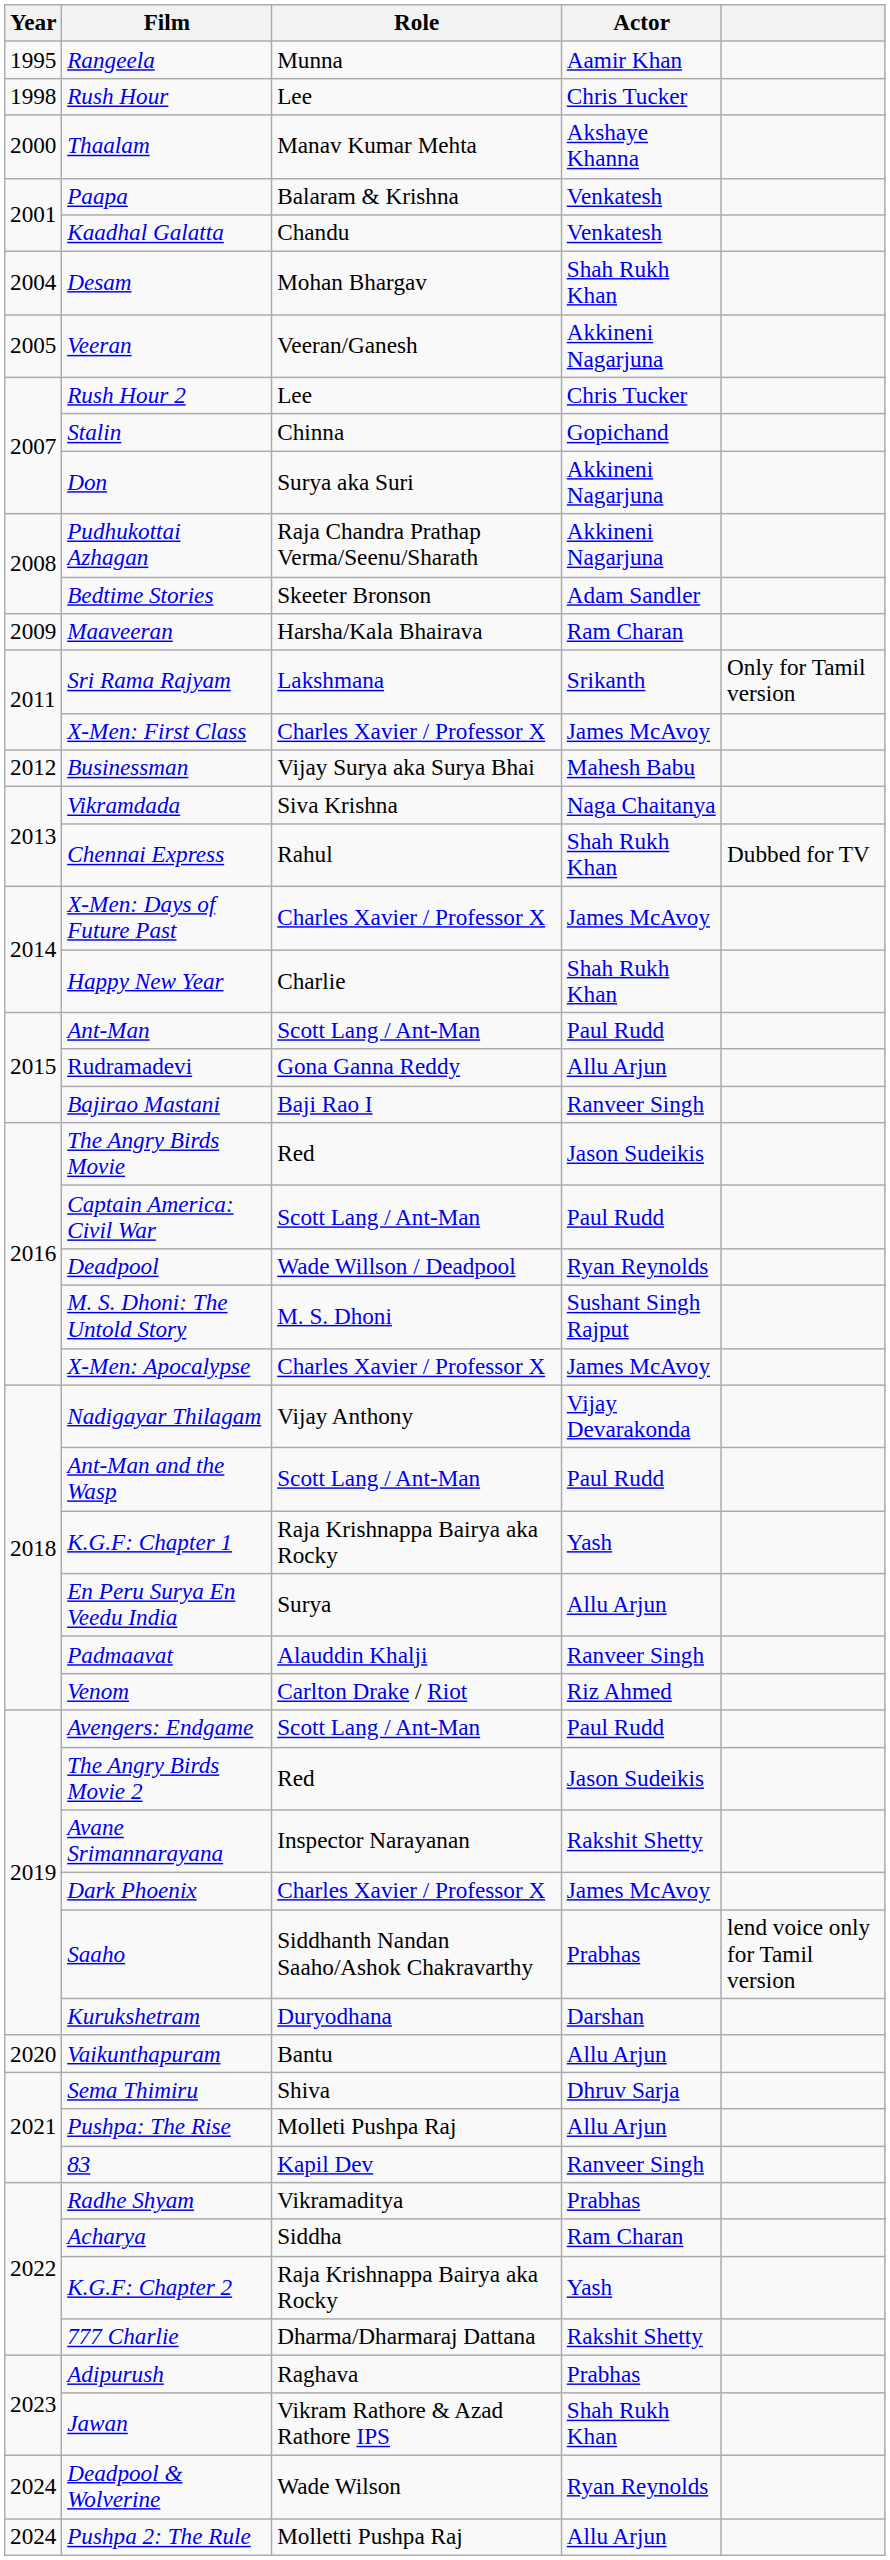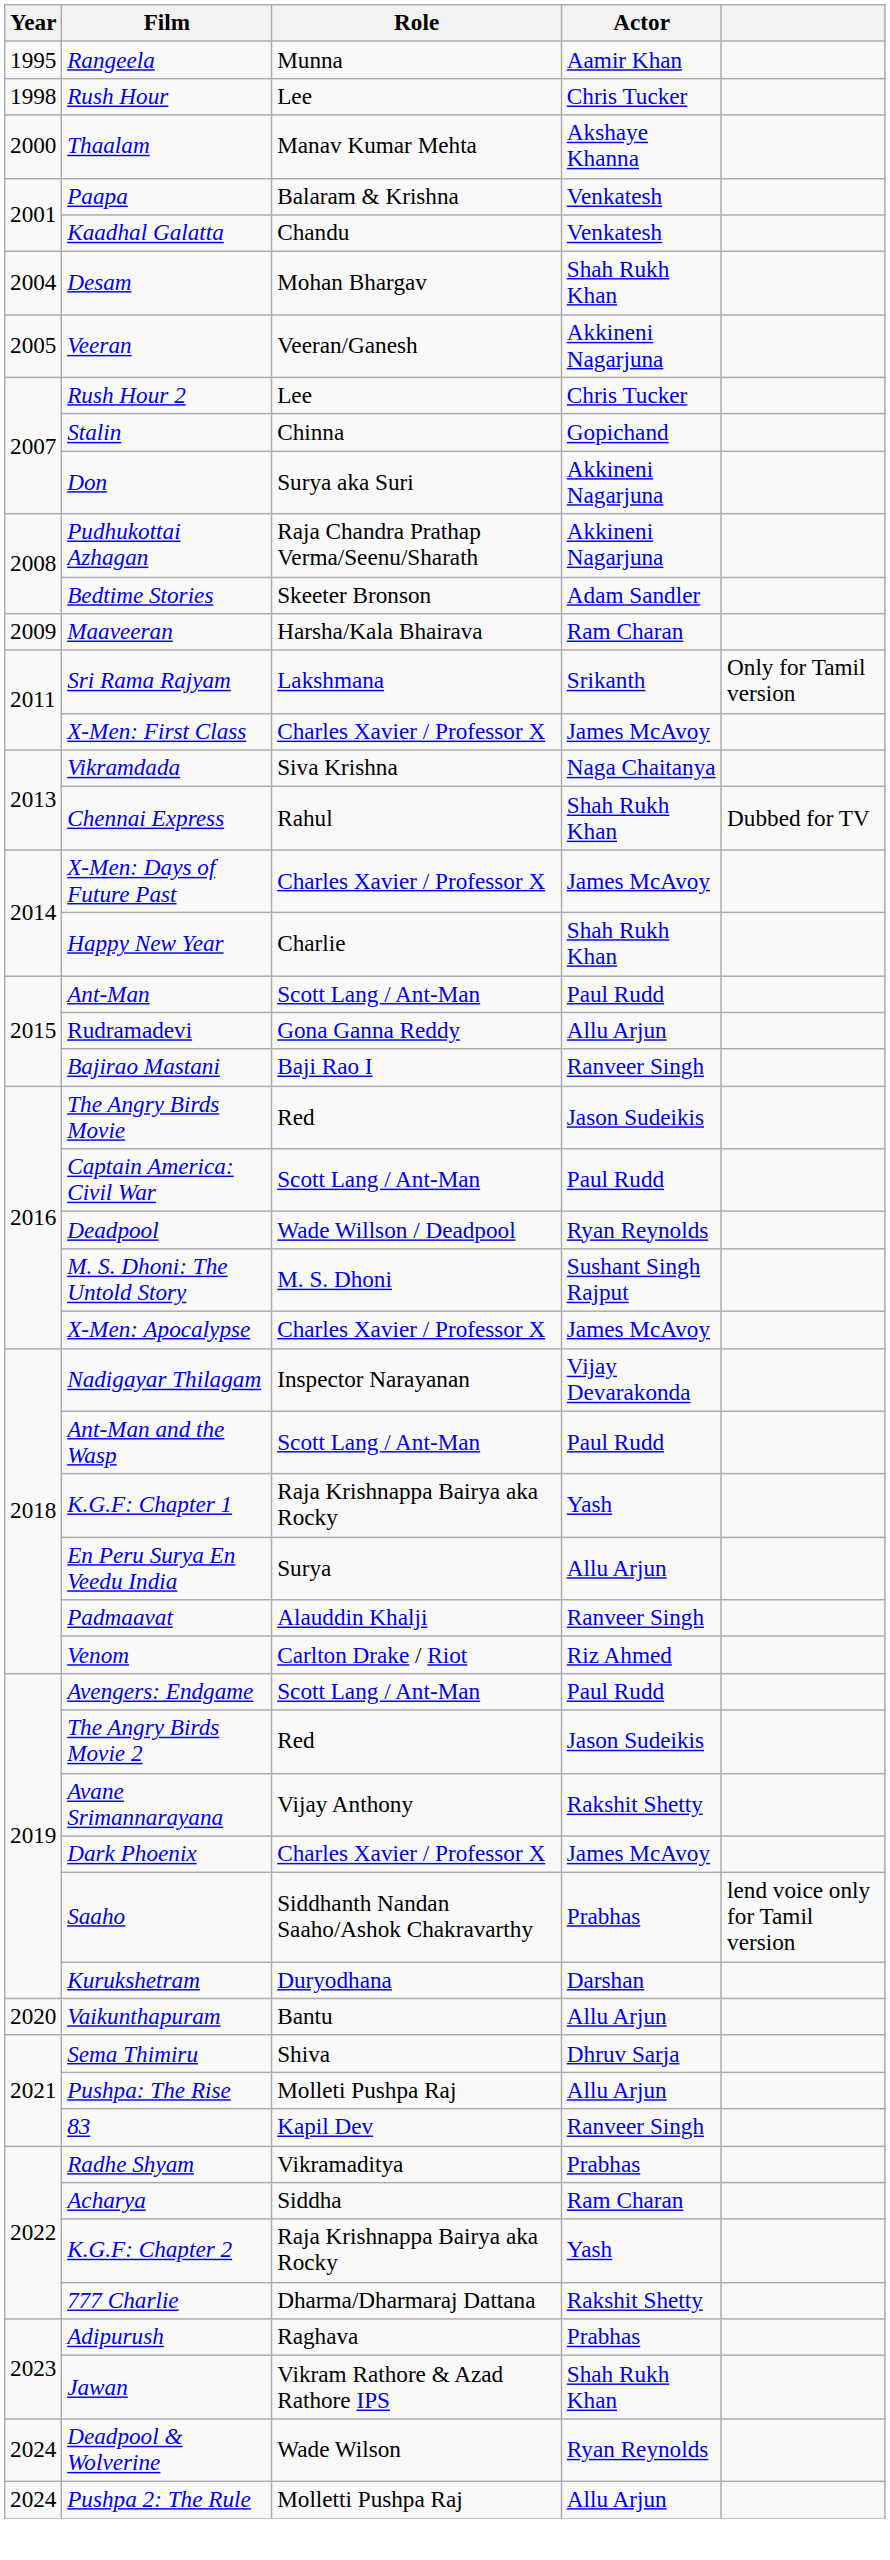 <table class="wikitable">
 <tr>
 <th>Year</th>
 <th>Film</th>
 <th>Role</th>
 <th>Actor</th>
 <th class="unsoetable"></th>
 </tr>
 <tr>
 <td>1995</td>
 <td><em><a href='#'>Rangeela</a></em></td>
 <td>Munna</td>
 <td><a href='#'>Aamir Khan</a></td>
 <td></td>
 </tr>
 <tr>
 <td>1998</td>
 <td><em><a href='#'>Rush Hour</a></em></td>
 <td>Lee</td>
 <td><a href='#'>Chris Tucker</a></td>
 <td></td>
 </tr>
 <tr>
 <td>2000</td>
 <td><em><a href='#'>Thaalam</a></em></td>
 <td>Manav Kumar Mehta</td>
 <td><a href='#'>Akshaye Khanna</a></td>
 <td></td>
 </tr>
 <tr>
 <td rowspan="2">2001</td>
 <td><a href='#'><em>Paapa</em></a></td>
 <td>Balaram & Krishna</td>
 <td><a href='#'>Venkatesh</a></td>
 <td></td>
 </tr>
 <tr>
 <td><em><a href='#'>Kaadhal Galatta</a></em></td>
 <td>Chandu</td>
 <td><a href='#'>Venkatesh</a></td>
 <td></td>
 </tr>
 <tr>
 <td>2004</td>
 <td><em><a href='#'>Desam</a></em></td>
 <td>Mohan Bhargav</td>
 <td><a href='#'>Shah Rukh Khan</a></td>
 <td></td>
 </tr>
 <tr>
 <td>2005</td>
 <td><em><a href='#'>Veeran</a></em></td>
 <td>Veeran/Ganesh</td>
 <td><a href='#'>Akkineni Nagarjuna</a></td>
 <td></td>
 </tr>
 <tr>
 <td rowspan="3">2007</td>
 <td><em><a href='#'>Rush Hour 2</a></em></td>
 <td>Lee</td>
 <td><a href='#'>Chris Tucker</a></td>
 <td></td>
 </tr>
 <tr>
 <td><em><a href='#'>Stalin</a></em></td>
 <td>Chinna</td>
 <td><a href='#'>Gopichand</a></td>
 <td></td>
 </tr>
 <tr>
 <td><em><a href='#'>Don</a></em></td>
 <td>Surya aka Suri</td>
 <td><a href='#'>Akkineni Nagarjuna</a></td>
 <td></td>
 </tr>
 <tr>
 <td rowspan="2">2008</td>
 <td><em><a href='#'>Pudhukottai Azhagan</a></em></td>
 <td>Raja Chandra Prathap Verma/Seenu/Sharath</td>
 <td><a href='#'>Akkineni Nagarjuna</a></td>
 <td></td>
 </tr>
 <tr>
 <td><em><a href='#'>Bedtime Stories</a></em></td>
 <td>Skeeter Bronson</td>
 <td><a href='#'>Adam Sandler</a></td>
 <td></td>
 </tr>
 <tr>
 <td>2009</td>
 <td><em><a href='#'>Maaveeran</a></em></td>
 <td>Harsha/Kala Bhairava</td>
 <td><a href='#'>Ram Charan</a></td>
 <td></td>
 </tr>
 <tr>
 <td rowspan="2">2011</td>
 <td><em><a href='#'>Sri Rama Rajyam</a></em></td>
 <td><a href='#'>Lakshmana</a></td>
 <td><a href='#'>Srikanth</a></td>
 <td>Only for Tamil version</td>
 </tr>
 <tr>
 <td><em><a href='#'>X-Men: First Class</a></em></td>
 <td><a href='#'>Charles Xavier / Professor X</a></td>
 <td><a href='#'>James McAvoy</a></td>
 <td></td>
 </tr>
 <tr>
-<td>2012</td>
-<td><em><a href='#'>Businessman</a></em></td>
-<td>Vijay Surya aka Surya Bhai</td>
-<td><a href='#'>Mahesh Babu</a></td>
-<td></td>
-</tr>
-<tr>
 <td rowspan="2">2013</td>
 <td><a href='#'><em>Vikramdada</em></a></td>
 <td>Siva Krishna</td>
 <td><a href='#'>Naga Chaitanya</a></td>
 <td></td>
 </tr>
 <tr>
 <td><em><a href='#'>Chennai Express</a></em></td>
 <td>Rahul</td>
 <td><a href='#'>Shah Rukh Khan</a></td>
 <td>Dubbed for TV</td>
 </tr>
 <tr>
 <td rowspan="2">2014</td>
 <td><em><a href='#'>X-Men: Days of Future Past</a></em></td>
 <td><a href='#'>Charles Xavier / Professor X</a></td>
 <td><a href='#'>James McAvoy</a></td>
 <td></td>
 </tr>
 <tr>
 <td><em><a href='#'>Happy New Year</a></em></td>
 <td>Charlie</td>
 <td><a href='#'>Shah Rukh Khan</a></td>
 <td></td>
 </tr>
 <tr>
 <td rowspan="3">2015</td>
 <td><em><a href='#'>Ant-Man</a></em></td>
 <td><a href='#'>Scott Lang / Ant-Man</a></td>
 <td><a href='#'>Paul Rudd</a></td>
 <td></td>
 </tr>
 <tr>
 <td><a href='#'>Rudramadevi</a></td>
 <td><a href='#'>Gona Ganna Reddy</a></td>
 <td><a href='#'>Allu Arjun</a></td>
 <td></td>
 </tr>
 <tr>
 <td><em><a href='#'>Bajirao Mastani</a></em></td>
 <td><a href='#'>Baji Rao I</a></td>
 <td><a href='#'>Ranveer Singh</a></td>
 <td></td>
 </tr>
 <tr>
 <td rowspan="5">2016</td>
 <td><em><a href='#'>The Angry Birds Movie</a></em></td>
 <td>Red</td>
 <td><a href='#'>Jason Sudeikis</a></td>
 <td></td>
 </tr>
 <tr>
 <td><em><a href='#'>Captain America: Civil War</a></em></td>
 <td><a href='#'>Scott Lang / Ant-Man</a></td>
 <td><a href='#'>Paul Rudd</a></td>
 <td></td>
 </tr>
 <tr>
 <td><em><a href='#'>Deadpool</a></em></td>
 <td><a href='#'>Wade Willson / Deadpool</a></td>
 <td><a href='#'>Ryan Reynolds</a></td>
 <td></td>
 </tr>
 <tr>
 <td><em><a href='#'>M. S. Dhoni: The Untold Story</a></em></td>
 <td><a href='#'>M. S. Dhoni</a></td>
 <td><a href='#'>Sushant Singh Rajput</a></td>
 <td></td>
 </tr>
 <tr>
 <td><em><a href='#'>X-Men: Apocalypse</a></em></td>
 <td><a href='#'>Charles Xavier / Professor X</a></td>
 <td><a href='#'>James McAvoy</a></td>
 <td></td>
 </tr>
 <tr>
 <td rowspan="6">2018</td>
 <td><em><a href='#'>Nadigayar Thilagam</a></em></td>
-<td>Vijay Anthony</td>
+<td>Inspector Narayanan</td>
 <td><a href='#'>Vijay Devarakonda</a></td>
 <td></td>
 </tr>
 <tr>
 <td><em><a href='#'>Ant-Man and the Wasp</a></em></td>
 <td><a href='#'>Scott Lang / Ant-Man</a></td>
 <td><a href='#'>Paul Rudd</a></td>
 <td></td>
 </tr>
 <tr>
 <td><em><a href='#'>K.G.F: Chapter 1</a></em></td>
 <td>Raja Krishnappa Bairya aka Rocky</td>
 <td><a href='#'>Yash</a></td>
 <td></td>
 </tr>
 <tr>
 <td><em><a href='#'>En Peru Surya En Veedu India</a></em></td>
 <td>Surya</td>
 <td><a href='#'>Allu Arjun</a></td>
 <td></td>
 </tr>
 <tr>
 <td><em><a href='#'>Padmaavat</a></em></td>
 <td><a href='#'>Alauddin Khalji</a></td>
 <td><a href='#'>Ranveer Singh</a></td>
 <td></td>
 </tr>
 <tr>
 <td><em><a href='#'>Venom</a></em></td>
 <td><a href='#'>Carlton Drake</a> / <a href='#'>Riot</a></td>
 <td><a href='#'>Riz Ahmed</a></td>
 <td></td>
 </tr>
 <tr>
 <td rowspan="6">2019</td>
 <td><em><a href='#'>Avengers: Endgame</a></em></td>
 <td><a href='#'>Scott Lang / Ant-Man</a></td>
 <td><a href='#'>Paul Rudd</a></td>
 <td></td>
 </tr>
 <tr>
 <td><em><a href='#'>The Angry Birds Movie 2</a></em></td>
 <td>Red</td>
 <td><a href='#'>Jason Sudeikis</a></td>
 <td></td>
 </tr>
 <tr>
 <td><em><a href='#'>Avane Srimannarayana</a></em></td>
-<td>Inspector Narayanan</td>
+<td>Vijay Anthony</td>
 <td><a href='#'>Rakshit Shetty</a></td>
 <td></td>
 </tr>
 <tr>
 <td><em><a href='#'>Dark Phoenix</a></em></td>
 <td><a href='#'>Charles Xavier / Professor X</a></td>
 <td><a href='#'>James McAvoy</a></td>
 <td></td>
 </tr>
 <tr>
 <td><em><a href='#'>Saaho</a></em></td>
 <td>Siddhanth Nandan Saaho/Ashok Chakravarthy</td>
 <td><a href='#'>Prabhas</a></td>
 <td>lend voice only for Tamil version</td>
 </tr>
 <tr>
 <td><em><a href='#'>Kurukshetram</a></em></td>
 <td><a href='#'>Duryodhana</a></td>
 <td><a href='#'>Darshan</a></td>
 <td></td>
 </tr>
 <tr>
 <td>2020</td>
 <td><em><a href='#'>Vaikunthapuram</a></em></td>
 <td>Bantu</td>
 <td><a href='#'>Allu Arjun</a></td>
 <td></td>
 </tr>
 <tr>
 <td rowspan="3">2021</td>
 <td><em><a href='#'>Sema Thimiru</a></em></td>
 <td>Shiva</td>
 <td><a href='#'>Dhruv Sarja</a></td>
 <td></td>
 </tr>
 <tr>
 <td><em><a href='#'>Pushpa: The Rise</a></em></td>
 <td>Molleti Pushpa Raj</td>
 <td><a href='#'>Allu Arjun</a></td>
 <td></td>
 </tr>
 <tr>
 <td><em><a href='#'>83</a></em></td>
 <td><a href='#'>Kapil Dev</a></td>
 <td><a href='#'>Ranveer Singh</a></td>
 <td></td>
 </tr>
 <tr>
 <td rowspan="4">2022</td>
 <td><em><a href='#'>Radhe Shyam</a></em></td>
 <td>Vikramaditya</td>
 <td><a href='#'>Prabhas</a></td>
 <td></td>
 </tr>
 <tr>
 <td><em><a href='#'>Acharya</a></em></td>
 <td>Siddha</td>
 <td><a href='#'>Ram Charan</a></td>
 <td></td>
 </tr>
 <tr>
 <td><em><a href='#'>K.G.F: Chapter 2</a></em></td>
 <td>Raja Krishnappa Bairya aka Rocky</td>
 <td><a href='#'>Yash</a></td>
 <td></td>
 </tr>
 <tr>
 <td><em><a href='#'>777 Charlie</a></em></td>
 <td>Dharma/Dharmaraj Dattana</td>
 <td><a href='#'>Rakshit Shetty</a></td>
 <td></td>
 </tr>
 <tr>
 <td rowspan=2>2023</td>
 <td><em><a href='#'>Adipurush</a></em></td>
 <td>Raghava</td>
 <td><a href='#'>Prabhas</a></td>
 <td></td>
 </tr>
 <tr>
 <td><em><a href='#'>Jawan</a></em></td>
 <td>Vikram Rathore & Azad Rathore <a href='#'>IPS</a></td>
 <td><a href='#'>Shah Rukh Khan</a></td>
 <td></td>
 </tr>
 <tr>
 <td>2024</td>
 <td><em><a href='#'>Deadpool & Wolverine</a></em></td>
 <td>Wade Wilson</td>
 <td><a href='#'>Ryan Reynolds</a></td>
 <td></td>
 </tr>
 <tr>
 <td>2024</td>
 <td><em><a href='#'>Pushpa 2: The Rule</a></em></td>
 <td>Molletti Pushpa Raj</td>
 <td><a href='#'>Allu Arjun</a></td>
 <td></td>
 </tr>
 </table>
